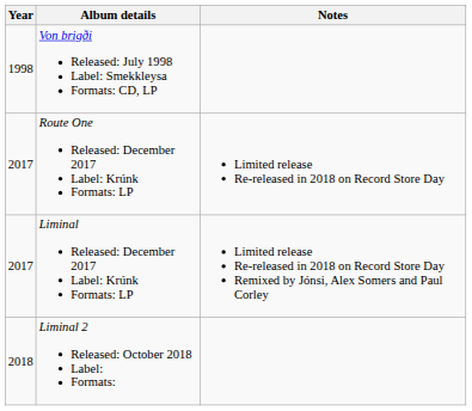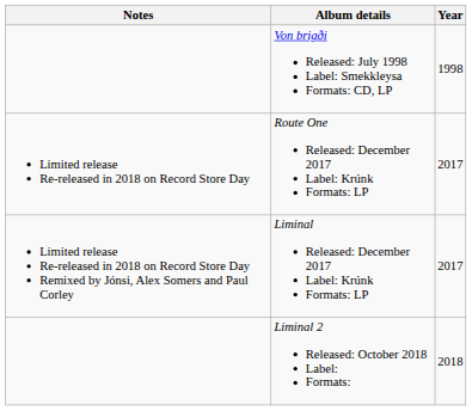 <table class="wikitable">
 <tr>
+<th style="width:330px;">Notes</th>
+<th style="width:200px;">Album details</th>
 <th>Year</th>
-<th style="width:200px;">Album details</th>
-<th style="width:330px;">Notes</th>
 </tr>
 <tr>
+<td></td>
+<td><em><a href='#'>Von brigði</a></em><br><ul><li>Released: July 1998</li><li>Label: Smekkleysa</li><li>Formats: CD, LP</li></ul></td>
 <td style="text-align:center;">1998</td>
-<td><em><a href='#'>Von brigði</a></em><br><ul><li>Released: July 1998</li><li>Label: Smekkleysa</li><li>Formats: CD, LP</li></ul></td>
-<td></td>
 </tr>
 <tr>
+<td><br><ul><li>Limited release</li><li>Re-released in 2018 on Record Store Day</li></ul></td>
+<td><em>Route One</em><br><ul><li>Released: December 2017</li><li>Label: Krúnk</li><li>Formats: LP</li></ul></td>
 <td style="text-align:center;">2017</td>
-<td><em>Route One</em><br><ul><li>Released: December 2017</li><li>Label: Krúnk</li><li>Formats: LP</li></ul></td>
-<td><br><ul><li>Limited release</li><li>Re-released in 2018 on Record Store Day</li></ul></td>
 </tr>
 <tr>
+<td><br><ul><li>Limited release</li><li>Re-released in 2018 on Record Store Day</li><li>Remixed by Jónsi, Alex Somers and Paul Corley</li></ul></td>
+<td><em>Liminal</em><br><ul><li>Released: December 2017</li><li>Label: Krúnk</li><li>Formats: LP</li></ul></td>
 <td style="text-align:center;">2017</td>
-<td><em>Liminal</em><br><ul><li>Released: December 2017</li><li>Label: Krúnk</li><li>Formats: LP</li></ul></td>
-<td><br><ul><li>Limited release</li><li>Re-released in 2018 on Record Store Day</li><li>Remixed by Jónsi, Alex Somers and Paul Corley</li></ul></td>
 </tr>
 <tr>
+<td></td>
+<td><em>Liminal 2</em><br><ul><li>Released: October 2018</li><li>Label:</li><li>Formats:</li></ul></td>
 <td style="text-align:center;">2018</td>
-<td><em>Liminal 2</em><br><ul><li>Released: October 2018</li><li>Label:</li><li>Formats:</li></ul></td>
-<td></td>
 </tr>
 </table>
